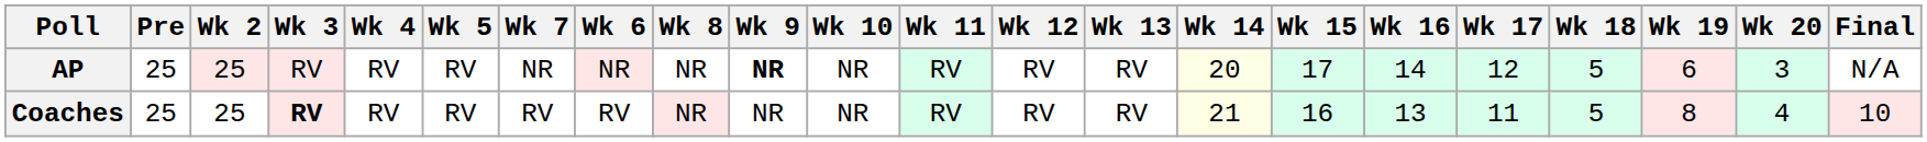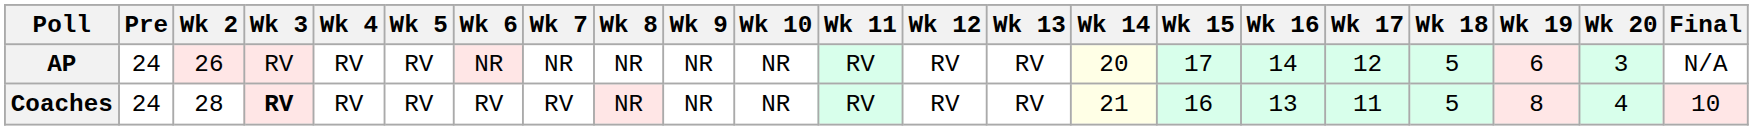 <table class="wikitable" style="white-space:nowrap;text-align:center;">
 <tr>
 <th>Poll</th>
 <th>Pre</th>
 <th>Wk 2</th>
 <th>Wk 3</th>
 <th>Wk 4</th>
 <th>Wk 5</th>
+<th>Wk 6</th>
 <th>Wk 7</th>
-<th>Wk 6</th>
 <th>Wk 8</th>
 <th>Wk 9</th>
 <th>Wk 10</th>
 <th>Wk 11</th>
 <th>Wk 12</th>
 <th>Wk 13</th>
 <th>Wk 14</th>
 <th>Wk 15</th>
 <th>Wk 16</th>
 <th>Wk 17</th>
 <th>Wk 18</th>
 <th>Wk 19</th>
 <th>Wk 20</th>
 <th>Final</th>
 </tr>
 <tr>
 <th>AP</th>
-<td style="background:#FFF;">25</td>
-<td style="background:#FFE6E6;">25</td>
+<td style="background:#FFF;">24</td>
+<td style="background:#FFE6E6;">26</td>
 <td style="background:#FFE6E6;">RV</td>
 <td style="background:#FFF;">RV</td>
 <td style="background:#FFF;">RV</td>
-<td style="background:#FFF;">NR</td>
 <td style="background:#FFE6E6;">NR</td>
 <td style="background:#FFF;">NR</td>
-<td style="background:#FFF;"><strong>NR</strong></td>
+<td style="background:#FFF;">NR</td>
+<td style="background:#FFF;">NR</td>
 <td style="background:#FFF;">NR</td>
 <td style="background:#D8FFEB;">RV</td>
 <td style="background:#FFF;">RV</td>
 <td style="background:#FFF;">RV</td>
 <td style="background:#FFFFE6;">20</td>
 <td style="background:#D8FFEB;">17</td>
 <td style="background:#D8FFEB;">14</td>
 <td style="background:#D8FFEB;">12</td>
 <td style="background:#D8FFEB;">5</td>
 <td style="background:#FFE6E6;">6</td>
 <td style="background:#D8FFEB;">3</td>
 <td style="background:#FFF;">N/A</td>
 </tr>
 <tr>
 <th>Coaches</th>
-<td style="background:#FFF;">25</td>
-<td style="background:#FFF;">25</td>
+<td style="background:#FFF;">24</td>
+<td style="background:#FFF;">28</td>
 <td style="background:#FFE6E6;"><strong>RV</strong></td>
 <td style="background:#FFF;">RV</td>
 <td style="background:#FFF;">RV</td>
 <td style="background:#FFF;">RV</td>
 <td style="background:#FFF;">RV</td>
 <td style="background:#FFE6E6;">NR</td>
 <td style="background:#FFF;">NR</td>
 <td style="background:#FFF;">NR</td>
 <td style="background:#D8FFEB;">RV</td>
 <td style="background:#FFF;">RV</td>
 <td style="background:#FFF;">RV</td>
 <td style="background:#FFFFE6;">21</td>
 <td style="background:#D8FFEB;">16</td>
 <td style="background:#D8FFEB;">13</td>
 <td style="background:#D8FFEB;">11</td>
 <td style="background:#D8FFEB;">5</td>
 <td style="background:#FFE6E6;">8</td>
 <td style="background:#D8FFEB;">4</td>
 <td style="background:#FFE6E6;">10</td>
 </tr>
 </table>
